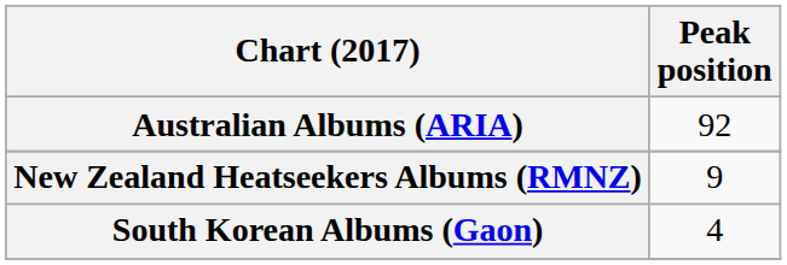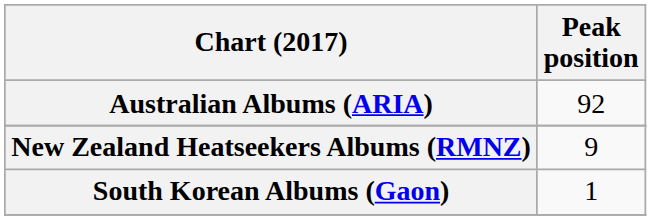 <table class="wikitable sortable plainrowheaders" style="text-align:center">
 <tr>
 <th scope="col">Chart (2017)</th>
 <th scope="col">Peak<br> position</th>
 </tr>
 <tr>
 <th scope="row">Australian Albums (<a href='#'>ARIA</a>)</th>
 <td>92</td>
 </tr>
 <tr>
 </tr>
 <tr>
 </tr>
 <tr>
 <th scope="row">New Zealand Heatseekers Albums (<a href='#'>RMNZ</a>)</th>
 <td>9</td>
 </tr>
 <tr>
 <th scope="row">South Korean Albums (<a href='#'>Gaon</a>)</th>
-<td>4</td>
+<td>1</td>
 </tr>
 <tr>
 </tr>
 <tr>
 </tr>
 </table>
